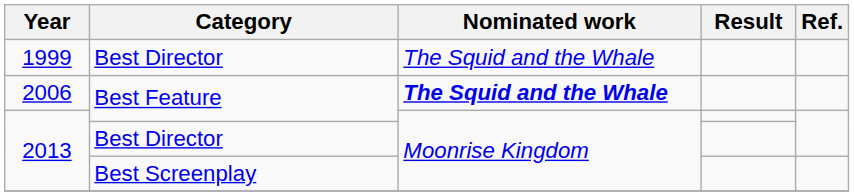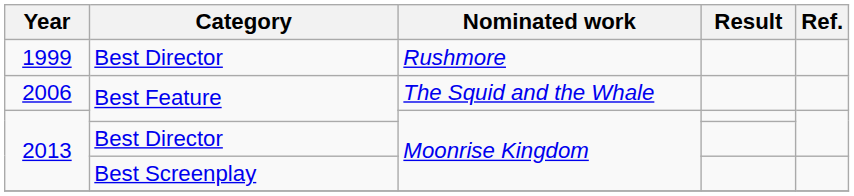 <table class=wikitable>
 <tr>
 <th scope="col" style="width:5em;">Year</th>
 <th scope="col" style="width:26em;">Category</th>
 <th scope="col" style="width:25em;">Nominated work</th>
 <th scope="col" style="width:5em;">Result</th>
 <th>Ref.</th>
 </tr>
 <tr>
 <td style="text-align:center;"><a href='#'>1999</a></td>
 <td><a href='#'>Best Director</a></td>
-<td><em><a href='#'>The Squid and the Whale</a></em></td>
+<td><em><a href='#'>Rushmore</a></em></td>
 <td></td>
 <td style="text-align:center;"></td>
 </tr>
 <tr>
 <td style="text-align:center;"><a href='#'>2006</a></td>
 <td rowspan=2><a href='#'>Best Feature</a></td>
-<td><strong><em><a href='#'>The Squid and the Whale</a></em></strong></td>
+<td><em><a href='#'>The Squid and the Whale</a></em></td>
 <td></td>
 <td style="text-align:center;"></td>
 </tr>
 <tr>
 <td style="text-align:center;", rowspan="3"><a href='#'>2013</a></td>
 <td rowspan=3><em><a href='#'>Moonrise Kingdom</a></em></td>
 <td></td>
 <td style="text-align:center;", rowspan=2></td>
 </tr>
 <tr>
 <td><a href='#'>Best Director</a></td>
 <td></td>
 </tr>
 <tr>
 <td><a href='#'>Best Screenplay</a></td>
 <td></td>
 <td style="text-align:center;"></td>
 </tr>
 <tr>
 </tr>
 </table>
